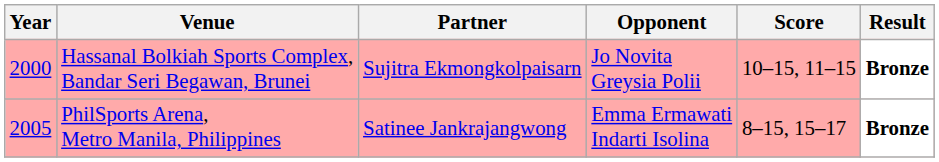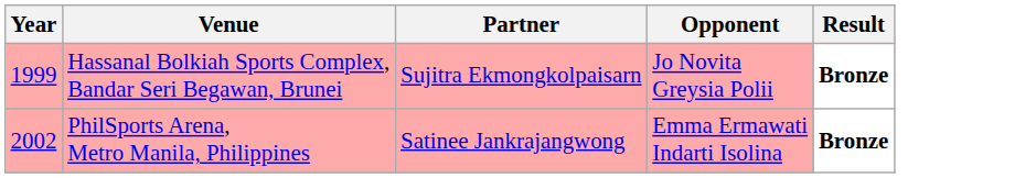 <table class="sortable wikitable" style="font-size: 90%;">
 <tr>
 <th>Year</th>
 <th>Venue</th>
 <th>Partner</th>
 <th>Opponent</th>
-<th>Score</th>
 <th>Result</th>
 </tr>
 <tr style="background:#FFAAAA">
-<td align="center"><a href='#'>2000</a></td>
+<td align="center"><a href='#'>1999</a></td>
 <td align="left"><a href='#'>Hassanal Bolkiah Sports Complex</a>,<br><a href='#'>Bandar Seri Begawan, Brunei</a></td>
 <td align="left"> <a href='#'>Sujitra Ekmongkolpaisarn</a></td>
 <td align="left"> <a href='#'>Jo Novita</a> <br>  <a href='#'>Greysia Polii</a></td>
-<td align="left">10–15, 11–15</td>
 <td style="text-align:left; background:white"> <strong>Bronze</strong></td>
 </tr>
 <tr style="background:#FFAAAA">
-<td align="center"><a href='#'>2005</a></td>
+<td align="center"><a href='#'>2002</a></td>
 <td align="left"><a href='#'>PhilSports Arena</a>,<br><a href='#'>Metro Manila, Philippines</a></td>
 <td align="left"> <a href='#'>Satinee Jankrajangwong</a></td>
 <td align="left"> <a href='#'>Emma Ermawati</a> <br>  <a href='#'>Indarti Isolina</a></td>
-<td align="left">8–15, 15–17</td>
 <td style="text-align:left; background:white"> <strong>Bronze</strong></td>
 </tr>
 </table>
